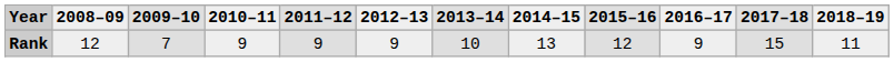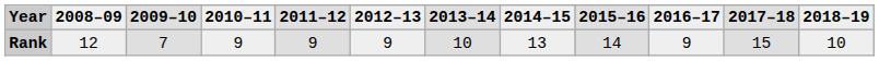 <table class="wikitable" style="font-size:85%;text-align:center">
 <tr bgcolor="#CCCCCC">
 <td><strong>Year</strong></td>
 <td bgcolor="#EFEFEF"><strong>2008–09</strong></td>
 <td bgcolor="#DFDFDF"><strong>2009–10</strong></td>
 <td bgcolor="#EFEFEF"><strong>2010–11</strong></td>
 <td bgcolor="#DFDFDF"><strong>2011–12</strong></td>
 <td bgcolor="#EFEFEF"><strong>2012–13</strong></td>
 <td bgcolor="#DFDFDF"><strong>2013–14</strong></td>
 <td bgcolor="#EFEFEF"><strong>2014–15</strong></td>
 <td bgcolor="#DFDFDF"><strong>2015–16</strong></td>
 <td bgcolor="#EFEFEF"><strong>2016–17</strong></td>
 <td bgcolor="#DFDFDF"><strong>2017–18</strong></td>
 <td bgcolor="#EFEFEF"><strong>2018–19</strong></td>
 </tr>
 <tr bgcolor="#CCCCCC">
 <td><strong>Rank</strong></td>
 <td bgcolor="#EFEFEF">12</td>
 <td bgcolor="#DFDFDF"><small></small> 7</td>
 <td bgcolor="#EFEFEF"><small></small> 9</td>
 <td bgcolor="#DFDFDF"><small></small> 9</td>
 <td bgcolor="#EFEFEF"><small></small> 9</td>
 <td bgcolor="#DFDFDF"><small></small> 10</td>
 <td bgcolor="#EFEFEF"><small></small> 13</td>
-<td bgcolor="#DFDFDF"><small></small> 12</td>
+<td bgcolor="#DFDFDF"><small></small> 14</td>
 <td bgcolor="#EFEFEF"><small></small> 9</td>
 <td bgcolor="#DFDFDF"><small></small> 15</td>
-<td bgcolor="#EFEFEF"><small></small> 11</td>
+<td bgcolor="#EFEFEF"><small></small> 10</td>
 </tr>
 </table>
